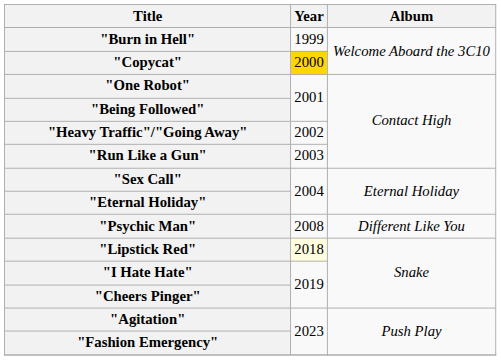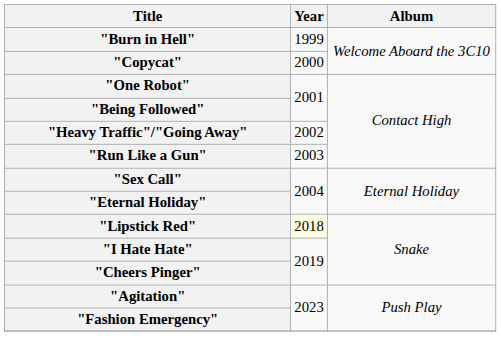 <table class="wikitable plainrowheaders" style="text-align:center;">
 <tr>
 <th scope="col" style="width:19em;">Title</th>
 <th scope="col" style="width:1em;">Year</th>
 <th scope="col" style="width:11em;">Album</th>
 </tr>
 <tr>
 <th scope="row">"Burn in Hell"</th>
 <td>1999</td>
 <td rowspan="2"><em>Welcome Aboard the 3C10</em></td>
 </tr>
 <tr>
 <th scope="row">"Copycat"</th>
-<td style="background: gold;">2000</td>
+<td>2000</td>
 </tr>
 <tr>
 <th scope="row">"One Robot"</th>
 <td rowspan="2">2001</td>
 <td rowspan="4"><em>Contact High</em></td>
 </tr>
 <tr>
 <th scope="row">"Being Followed"</th>
 </tr>
 <tr>
 <th scope="row">"Heavy Traffic"/"Going Away"</th>
 <td>2002</td>
 </tr>
 <tr>
 <th scope="row">"Run Like a Gun"</th>
 <td>2003</td>
 </tr>
 <tr>
 <th scope="row">"Sex Call"</th>
 <td rowspan="2">2004</td>
 <td rowspan="2"><em>Eternal Holiday</em></td>
 </tr>
 <tr>
 <th scope="row">"Eternal Holiday"</th>
 </tr>
 <tr>
-<th scope="row">"Psychic Man"</th>
-<td>2008</td>
-<td><em>Different Like You</em></td>
-</tr>
-<tr>
 <th scope="row">"Lipstick Red"</th>
 <td style="background: lightyellow;">2018</td>
 <td rowspan="3"><em>Snake</em></td>
 </tr>
 <tr>
 <th scope="row">"I Hate Hate"</th>
 <td rowspan="2">2019</td>
 </tr>
 <tr>
 <th scope="row">"Cheers Pinger"</th>
 </tr>
 <tr>
 <th scope="row">"Agitation"</th>
 <td rowspan="2">2023</td>
 <td rowspan="2"><em>Push Play</em></td>
 </tr>
 <tr>
 <th scope="row">"Fashion Emergency"</th>
 </tr>
 <tr>
 </tr>
 </table>
